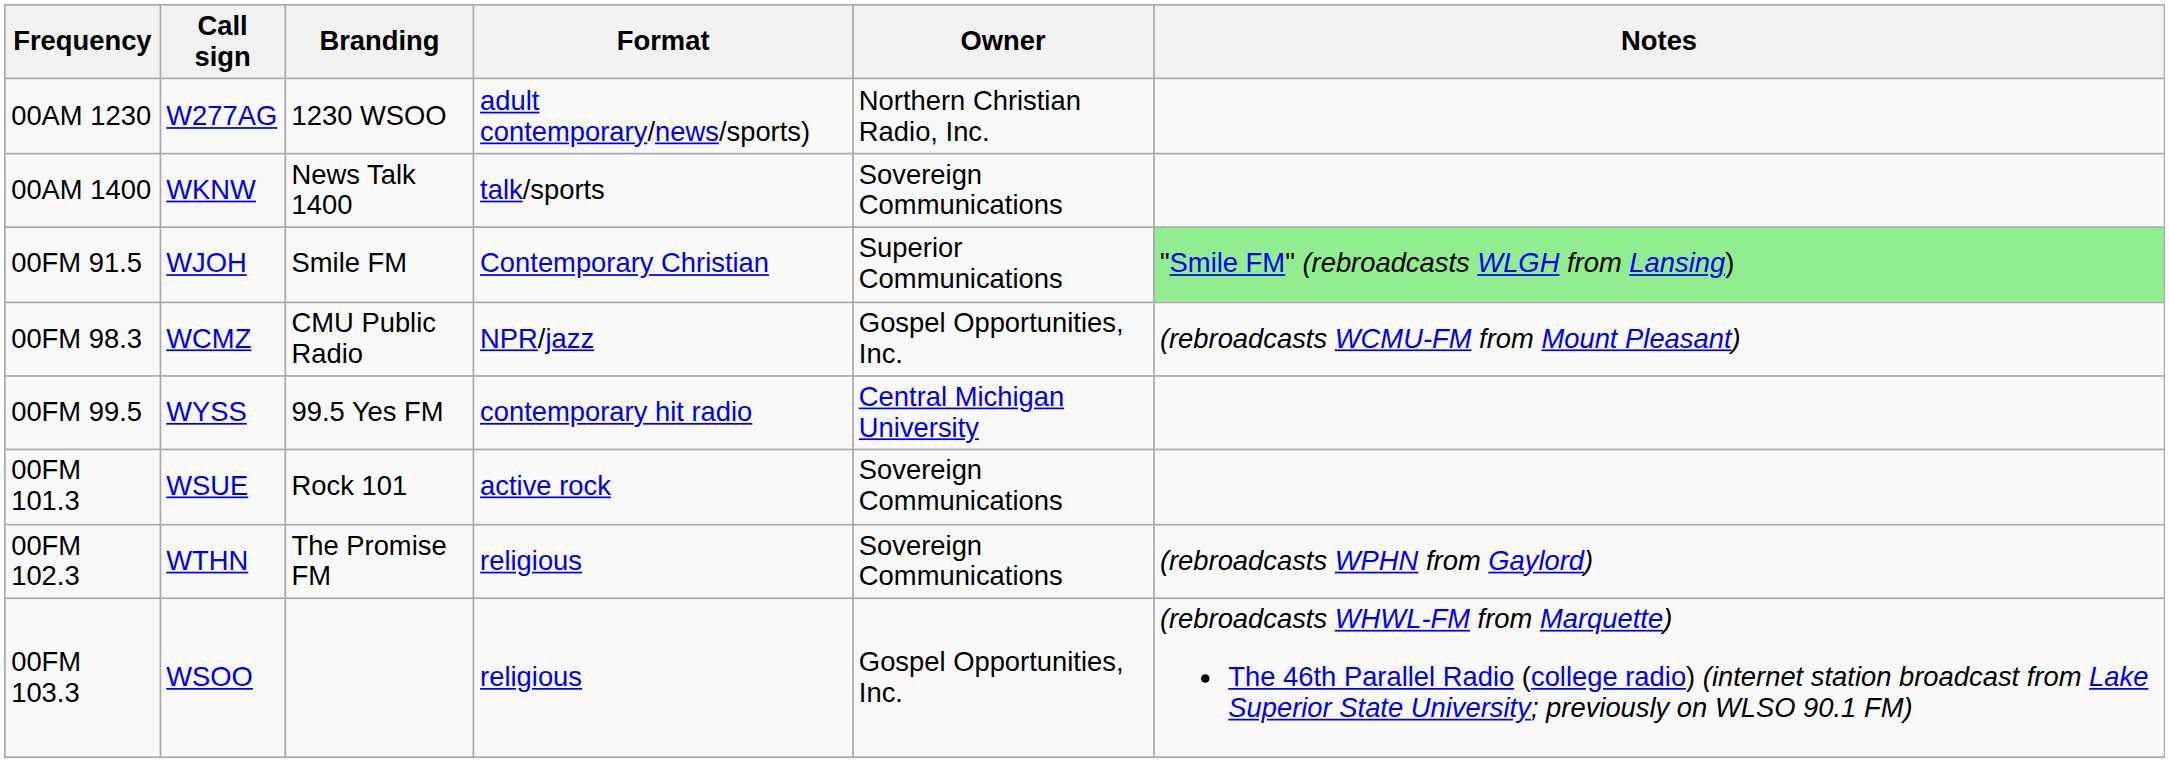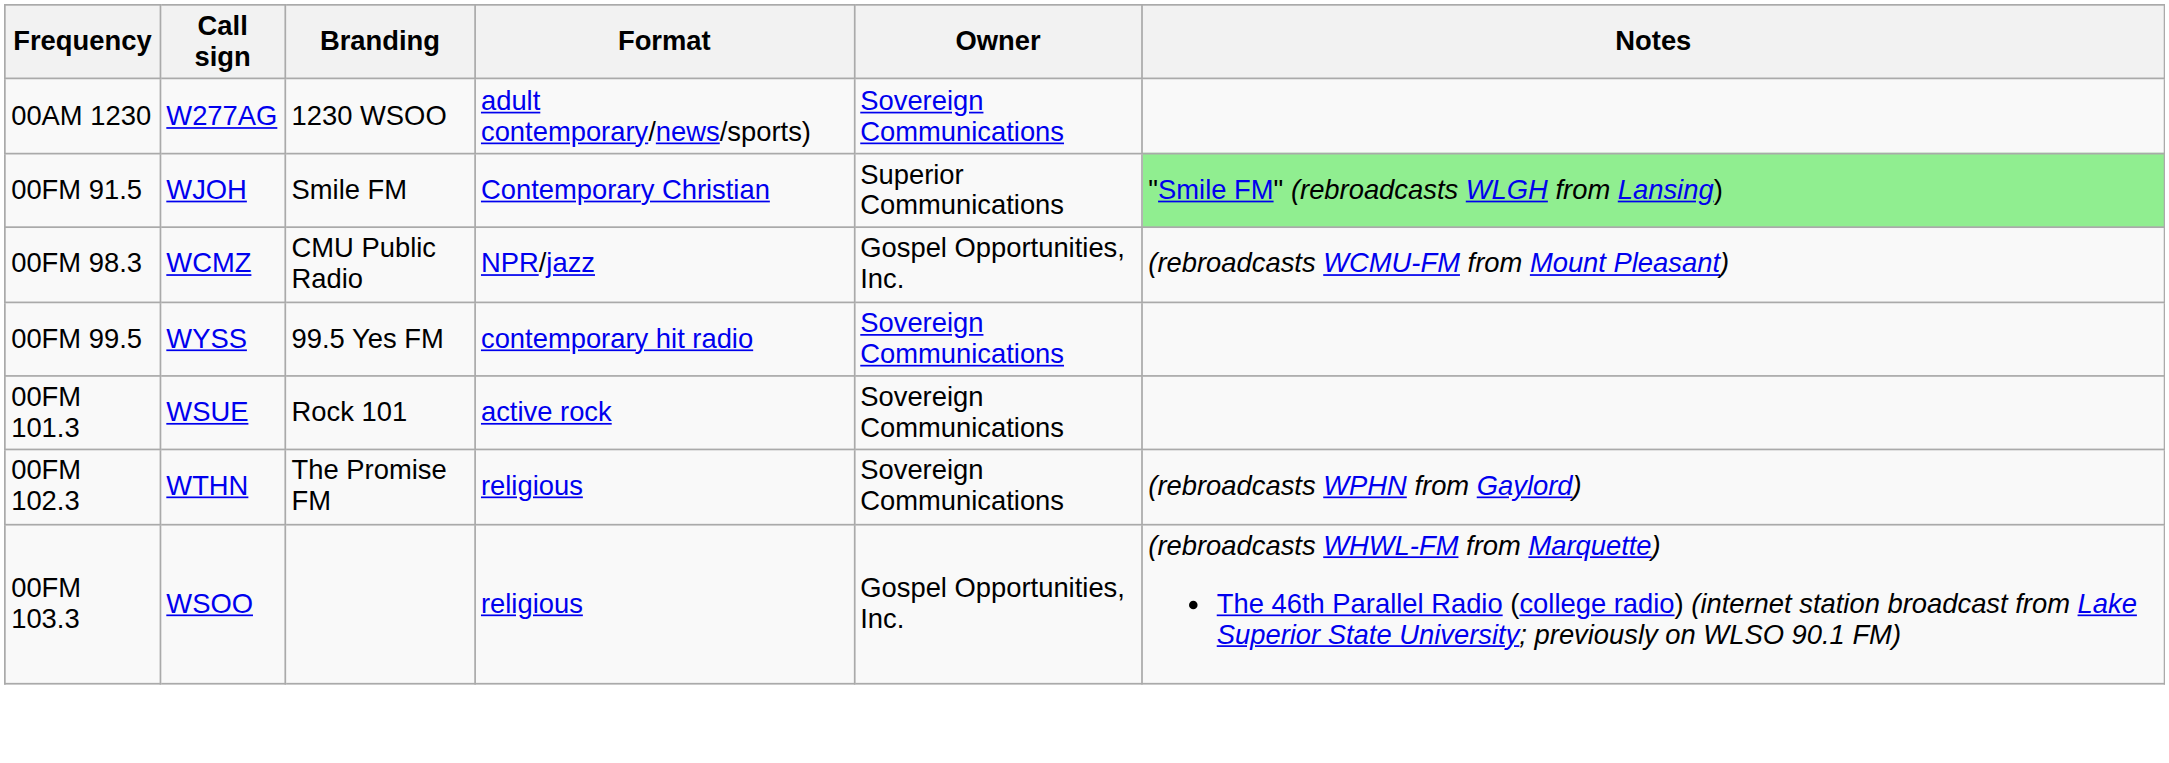 <table class="wikitable sortable"  width="100%">
 <tr>
 <th>Frequency</th>
 <th>Call sign</th>
 <th>Branding</th>
 <th>Format</th>
 <th>Owner</th>
 <th>Notes</th>
 </tr>
 <tr>
 <td><span>00</span>AM 1230</td>
 <td><a href='#'>W277AG</a></td>
 <td>1230 WSOO</td>
 <td><a href='#'>adult contemporary</a>/<a href='#'>news</a>/sports)</td>
-<td>Northern Christian Radio, Inc.</td>
-<td></td>
-</tr>
-<tr>
-<td><span>00</span>AM 1400</td>
-<td><a href='#'>WKNW</a></td>
-<td>News Talk 1400</td>
-<td><a href='#'>talk</a>/sports</td>
-<td>Sovereign Communications</td>
+<td><a href='#'>Sovereign Communications</a></td>
 <td></td>
 </tr>
 <tr>
 <td><span>00</span>FM 91.5</td>
 <td><a href='#'>WJOH</a></td>
 <td>Smile FM</td>
 <td><a href='#'>Contemporary Christian</a></td>
 <td>Superior Communications</td>
 <td style="background: lightgreen;">"<a href='#'>Smile FM</a>" <em>(rebroadcasts <a href='#'>WLGH</a> from <a href='#'>Lansing</a></em>)</td>
 </tr>
 <tr>
 <td><span>00</span>FM 98.3</td>
 <td><a href='#'>WCMZ</a></td>
 <td>CMU Public Radio</td>
 <td><a href='#'>NPR</a>/<a href='#'>jazz</a></td>
 <td>Gospel Opportunities, Inc.</td>
 <td><em>(rebroadcasts <a href='#'>WCMU-FM</a> from <a href='#'>Mount Pleasant</a>)</em></td>
 </tr>
 <tr>
 <td><span>00</span>FM 99.5</td>
 <td><a href='#'>WYSS</a></td>
 <td>99.5 Yes FM</td>
 <td><a href='#'>contemporary hit radio</a></td>
-<td><a href='#'>Central Michigan University</a></td>
+<td><a href='#'>Sovereign Communications</a></td>
 <td></td>
 </tr>
 <tr>
 <td><span>00</span>FM 101.3</td>
 <td><a href='#'>WSUE</a></td>
 <td>Rock 101</td>
 <td><a href='#'>active rock</a></td>
 <td>Sovereign Communications</td>
 <td></td>
 </tr>
 <tr>
 <td><span>00</span>FM 102.3</td>
 <td><a href='#'>WTHN</a></td>
 <td>The Promise FM</td>
 <td><a href='#'>religious</a></td>
 <td>Sovereign Communications</td>
 <td><em>(rebroadcasts <a href='#'>WPHN</a> from <a href='#'>Gaylord</a>)</em></td>
 </tr>
 <tr>
 <td><span>00</span>FM 103.3</td>
 <td><a href='#'>WSOO</a></td>
 <td></td>
 <td><a href='#'>religious</a></td>
 <td>Gospel Opportunities, Inc.</td>
 <td><em>(rebroadcasts <a href='#'>WHWL-FM</a> from <a href='#'>Marquette</a>)</em><br><ul><li><a href='#'>The 46th Parallel Radio</a> (<a href='#'>college radio</a>) <em>(internet station broadcast from <a href='#'>Lake Superior State University</a>; previously on WLSO 90.1 FM)</li></ul></td>
 </tr>
 </table>
